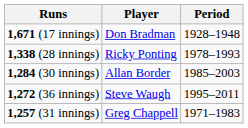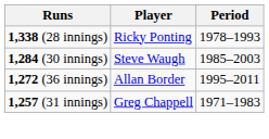 <table class="wikitable">
 <tr>
 <th>Runs</th>
 <th>Player</th>
 <th>Period</th>
-</tr>
-<tr>
-<td><strong>1,671</strong> (17 innings)</td>
-<td> <a href='#'>Don Bradman</a></td>
-<td>1928–1948</td>
 </tr>
 <tr>
 <td><strong>1,338</strong> (28 innings)</td>
 <td> <a href='#'>Ricky Ponting</a></td>
 <td>1978–1993</td>
 </tr>
 <tr>
 <td><strong>1,284</strong> (30 innings)</td>
-<td> <a href='#'>Allan Border</a></td>
+<td> <a href='#'>Steve Waugh</a></td>
 <td>1985–2003</td>
 </tr>
 <tr>
 <td><strong>1,272</strong> (36 innings)</td>
-<td> <a href='#'>Steve Waugh</a></td>
+<td> <a href='#'>Allan Border</a></td>
 <td>1995–2011</td>
 </tr>
 <tr>
 <td><strong>1,257</strong> (31 innings)</td>
 <td> <a href='#'>Greg Chappell</a></td>
 <td>1971–1983</td>
 </tr>
 </table>
